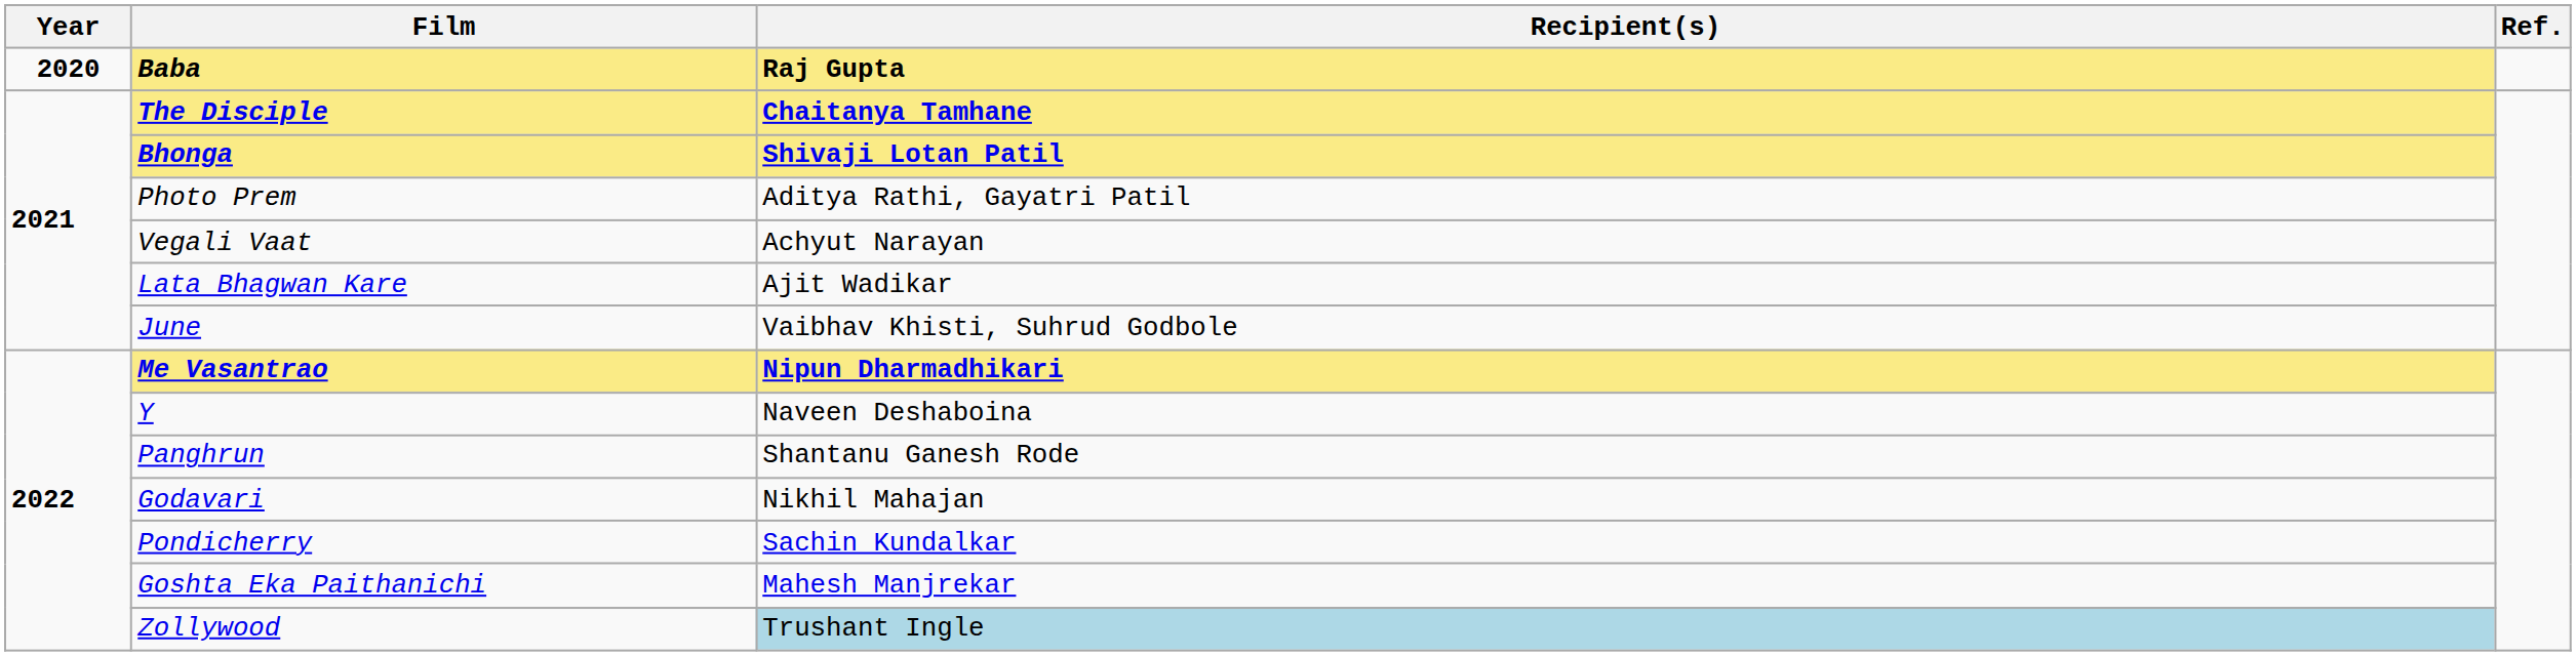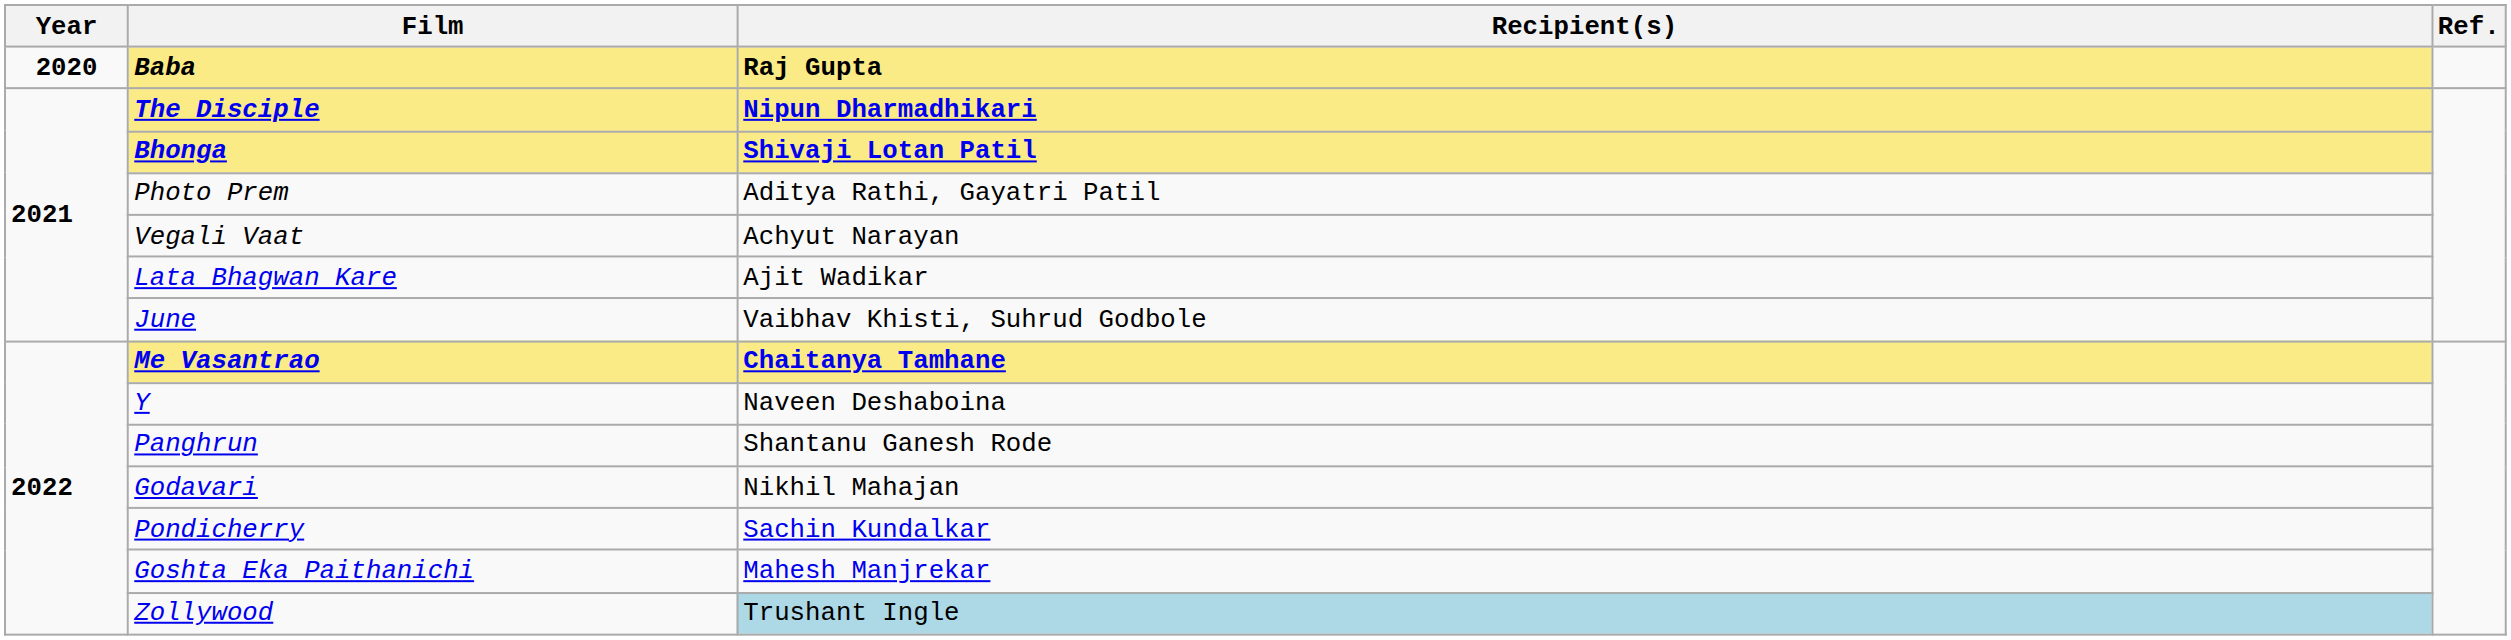 <table class="wikitable" style="width:100%">
 <tr>
 <th width="5%">Year</th>
 <th width="25%">Film</th>
 <th width="70%">Recipient(s)</th>
 <th>Ref.</th>
 </tr>
 <tr>
 <td style="text-align:center"><strong>2020</strong></td>
 <td style="background:#FAEB86"><strong><em>Baba</em></strong></td>
 <td style="background:#FAEB86"><strong>Raj Gupta</strong></td>
 <td></td>
 </tr>
 <tr>
 <td rowspan="6"><strong>2021</strong></td>
 <td style="background:#FAEB86"><em><a href='#'><strong>The Disciple</strong></a></em></td>
-<td style="background:#FAEB86"><strong><a href='#'>Chaitanya Tamhane</a></strong></td>
+<td style="background:#FAEB86"><strong><a href='#'>Nipun Dharmadhikari</a></strong></td>
 <td rowspan="6"></td>
 </tr>
 <tr>
 <td style="background:#FAEB86"><strong><em><a href='#'>Bhonga</a></em></strong></td>
 <td style="background:#FAEB86"><strong><a href='#'>Shivaji Lotan Patil</a></strong></td>
 </tr>
 <tr>
 <td><em>Photo Prem</em></td>
 <td>Aditya Rathi, Gayatri Patil</td>
 </tr>
 <tr>
 <td><em>Vegali Vaat</em></td>
 <td>Achyut Narayan</td>
 </tr>
 <tr>
 <td><em><a href='#'>Lata Bhagwan Kare</a></em></td>
 <td>Ajit Wadikar</td>
 </tr>
 <tr>
 <td><em><a href='#'>June</a></em></td>
 <td>Vaibhav Khisti, Suhrud Godbole</td>
 </tr>
 <tr>
 <td rowspan="7"><strong>2022</strong></td>
 <td style="background:#FAEB86"><strong><em><a href='#'>Me Vasantrao</a></em></strong></td>
-<td style="background:#FAEB86"><strong><a href='#'>Nipun Dharmadhikari</a></strong></td>
+<td style="background:#FAEB86"><strong><a href='#'>Chaitanya Tamhane</a></strong></td>
 <td rowspan="7"></td>
 </tr>
 <tr>
 <td><em><a href='#'>Y</a></em></td>
 <td>Naveen Deshaboina</td>
 </tr>
 <tr>
 <td><em><a href='#'>Panghrun</a></em></td>
 <td>Shantanu Ganesh Rode</td>
 </tr>
 <tr>
 <td><em><a href='#'>Godavari</a></em></td>
 <td>Nikhil Mahajan</td>
 </tr>
 <tr>
 <td><em><a href='#'>Pondicherry</a></em></td>
 <td><a href='#'>Sachin Kundalkar</a></td>
 </tr>
 <tr>
 <td><em><a href='#'>Goshta Eka Paithanichi</a></em></td>
 <td><a href='#'>Mahesh Manjrekar</a></td>
 </tr>
 <tr>
 <td><em><a href='#'>Zollywood</a></em></td>
 <td style="background: lightblue;">Trushant Ingle</td>
 </tr>
 </table>
